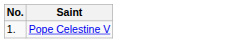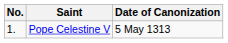 <table class="wikitable">
 <tr>
 <th>No.</th>
 <th>Saint</th>
+<th>Date of Canonization</th>
 </tr>
 <tr>
 <td>1.</td>
 <td><a href='#'>Pope Celestine V</a></td>
+<td>5 May 1313</td>
 </tr>
 </table>
